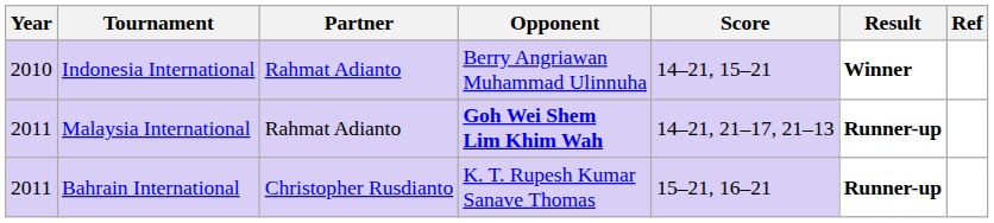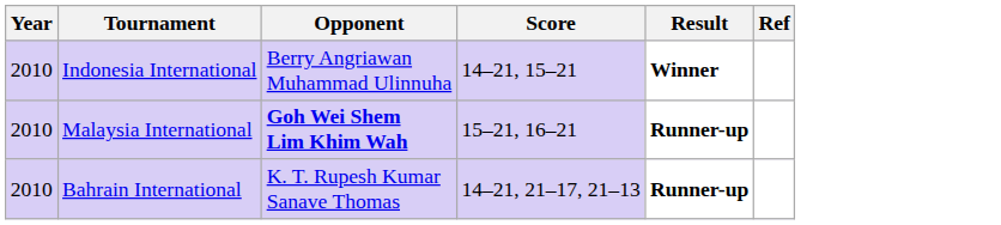 <table class="sortable wikitable" style="font-size: 90%">
 <tr>
 <th>Year</th>
 <th>Tournament</th>
-<th>Partner</th>
 <th>Opponent</th>
 <th>Score</th>
 <th>Result</th>
 <th>Ref</th>
 </tr>
 <tr style="background:#D8CEF6">
 <td align="center">2010</td>
 <td align="left"><a href='#'>Indonesia International</a></td>
-<td align="left"> <a href='#'>Rahmat Adianto</a></td>
 <td align="left"> <a href='#'>Berry Angriawan</a> <br>  <a href='#'>Muhammad Ulinnuha</a></td>
 <td align="left">14–21, 15–21</td>
 <td style="text-align:left; background:white"> <strong>Winner</strong></td>
 <td style="text-align:center; background:white"></td>
 </tr>
 <tr style="background:#D8CEF6">
-<td align="center">2011</td>
+<td align="center">2010</td>
 <td align="left"><a href='#'>Malaysia International</a></td>
-<td align="left"> Rahmat Adianto</td>
 <td align="left"><strong> <a href='#'>Goh Wei Shem</a> <br>  <a href='#'>Lim Khim Wah</a></strong></td>
+<td align="left">15–21, 16–21</td>
+<td style="text-align:left; background:white"> <strong>Runner-up</strong></td>
+<td style="text-align:center; background:white"></td>
+</tr>
+<tr style="background:#D8CEF6">
+<td align="center">2010</td>
+<td align="left"><a href='#'>Bahrain International</a></td>
+<td align="left"> <a href='#'>K. T. Rupesh Kumar</a> <br>  <a href='#'>Sanave Thomas</a></td>
 <td align="left">14–21, 21–17, 21–13</td>
 <td style="text-align:left; background:white"> <strong>Runner-up</strong></td>
 <td style="text-align:center; background:white"></td>
 </tr>
-<tr style="background:#D8CEF6">
-<td align="center">2011</td>
-<td align="left"><a href='#'>Bahrain International</a></td>
-<td align="left"> <a href='#'>Christopher Rusdianto</a></td>
-<td align="left"> <a href='#'>K. T. Rupesh Kumar</a> <br>  <a href='#'>Sanave Thomas</a></td>
-<td align="left">15–21, 16–21</td>
-<td style="text-align:left; background:white"> <strong>Runner-up</strong></td>
-<td style="text-align:center; background:white"></td>
-</tr>
 </table>
